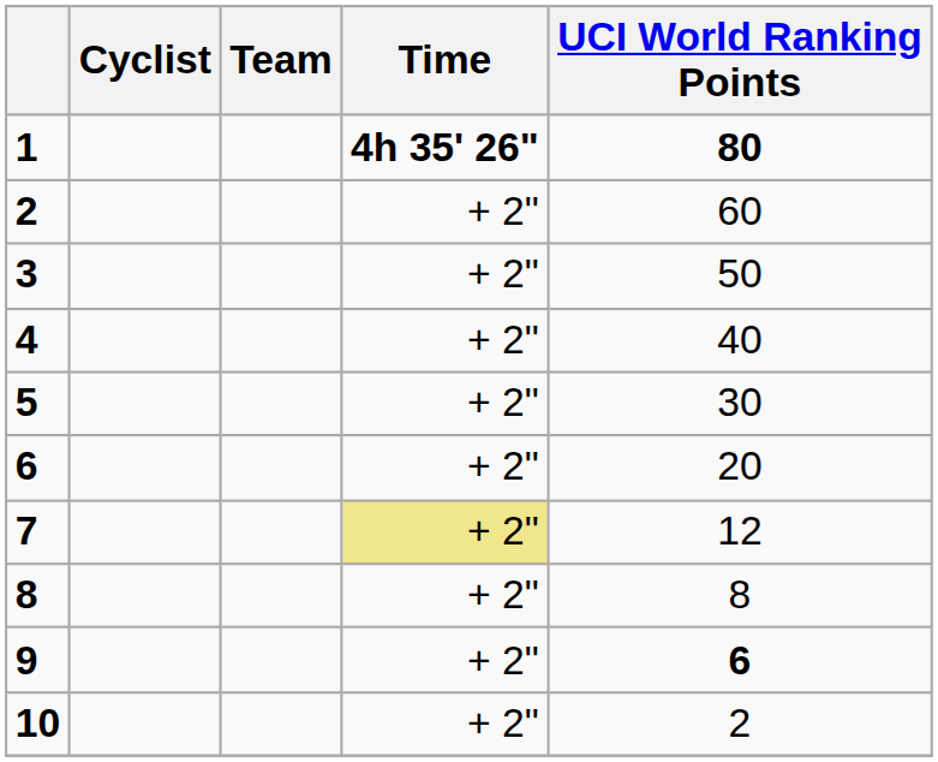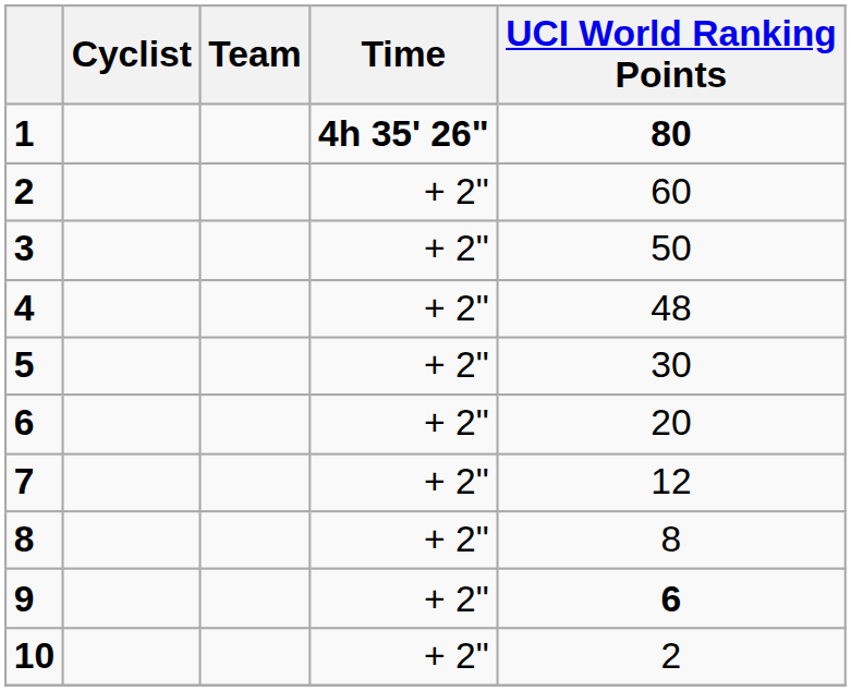 <table class="wikitable">
 <tr style="background:#ccccff;">
 <th></th>
 <th>Cyclist</th>
 <th>Team</th>
 <th>Time</th>
 <th><a href='#'>UCI World Ranking</a><br>Points</th>
 </tr>
 <tr>
 <td><strong>1</strong></td>
 <td><strong></strong></td>
 <td><strong></strong></td>
 <td align=right><strong>4h 35' 26"</strong></td>
 <td align=center><strong>80</strong></td>
 </tr>
 <tr>
 <td><strong>2</strong></td>
 <td></td>
 <td></td>
 <td align=right>+ 2"</td>
 <td align=center>60</td>
 </tr>
 <tr>
 <td><strong>3</strong></td>
 <td></td>
 <td></td>
 <td align=right>+ 2"</td>
 <td align=center>50</td>
 </tr>
 <tr>
 <td><strong>4</strong></td>
 <td></td>
 <td></td>
 <td align=right>+ 2"</td>
-<td align=center>40</td>
+<td align=center>48</td>
 </tr>
 <tr>
 <td><strong>5</strong></td>
 <td></td>
 <td></td>
 <td align=right>+ 2"</td>
 <td align=center>30</td>
 </tr>
 <tr>
 <td><strong>6</strong></td>
 <td></td>
 <td></td>
 <td align=right>+ 2"</td>
 <td align=center>20</td>
 </tr>
 <tr>
 <td><strong>7</strong></td>
 <td></td>
 <td></td>
-<td align=right style="background: khaki;">+ 2"</td>
+<td align=right>+ 2"</td>
 <td align=center>12</td>
 </tr>
 <tr>
 <td><strong>8</strong></td>
 <td></td>
 <td></td>
 <td align=right>+ 2"</td>
 <td align=center>8</td>
 </tr>
 <tr>
 <td><strong>9</strong></td>
 <td></td>
 <td></td>
 <td align=right>+ 2"</td>
 <td align=center><strong>6</strong></td>
 </tr>
 <tr>
 <td><strong>10</strong></td>
 <td></td>
 <td></td>
 <td align=right>+ 2"</td>
 <td align=center>2</td>
 </tr>
 <tr>
 </tr>
 </table>
